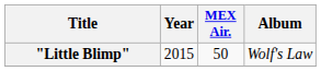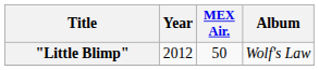 <table class="wikitable plainrowheaders" style="text-align:center;">
 <tr>
 <th scope="col" style="width:10em;">Title</th>
 <th scope="col">Year</th>
 <th scope="col" style="width:3em;font-size:90%;"><a href='#'>MEX<br>Air.</a><br></th>
 <th scope="col">Album</th>
 </tr>
 <tr>
 <th scope="row">"Little Blimp"</th>
-<td>2015</td>
+<td>2012</td>
 <td>50</td>
 <td><em>Wolf's Law</em></td>
 </tr>
 <tr>
 </tr>
 </table>
